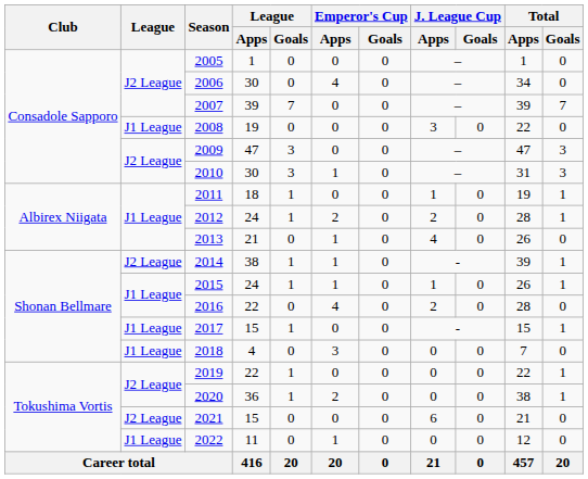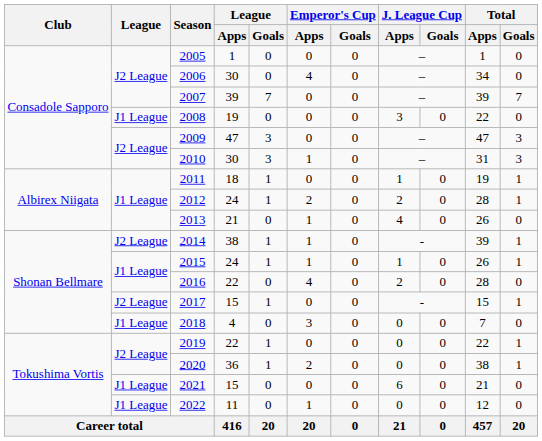 <table class="wikitable" style="text-align: center">
 <tr>
 <th rowspan="2">Club</th>
 <th rowspan="2">League</th>
 <th rowspan="2">Season</th>
 <th Colspan="2">League</th>
 <th Colspan="2"><a href='#'>Emperor's Cup</a></th>
 <th Colspan="2"><a href='#'>J. League Cup</a></th>
 <th Colspan="2">Total</th>
 </tr>
 <tr>
 <th>Apps</th>
 <th>Goals</th>
 <th>Apps</th>
 <th>Goals</th>
 <th>Apps</th>
 <th>Goals</th>
 <th>Apps</th>
 <th>Goals</th>
 </tr>
 <tr>
 <td rowspan="6"><a href='#'>Consadole Sapporo</a></td>
 <td rowspan="3"><a href='#'>J2 League</a></td>
 <td><a href='#'>2005</a></td>
 <td>1</td>
 <td>0</td>
 <td>0</td>
 <td>0</td>
 <td colspan="2">–</td>
 <td>1</td>
 <td>0</td>
 </tr>
 <tr>
 <td><a href='#'>2006</a></td>
 <td>30</td>
 <td>0</td>
 <td>4</td>
 <td>0</td>
 <td colspan="2">–</td>
 <td>34</td>
 <td>0</td>
 </tr>
 <tr>
 <td><a href='#'>2007</a></td>
 <td>39</td>
 <td>7</td>
 <td>0</td>
 <td>0</td>
 <td colspan="2">–</td>
 <td>39</td>
 <td>7</td>
 </tr>
 <tr>
 <td><a href='#'>J1 League</a></td>
 <td><a href='#'>2008</a></td>
 <td>19</td>
 <td>0</td>
 <td>0</td>
 <td>0</td>
 <td>3</td>
 <td>0</td>
 <td>22</td>
 <td>0</td>
 </tr>
 <tr>
 <td rowspan="2"><a href='#'>J2 League</a></td>
 <td><a href='#'>2009</a></td>
 <td>47</td>
 <td>3</td>
 <td>0</td>
 <td>0</td>
 <td colspan="2">–</td>
 <td>47</td>
 <td>3</td>
 </tr>
 <tr>
 <td><a href='#'>2010</a></td>
 <td>30</td>
 <td>3</td>
 <td>1</td>
 <td>0</td>
 <td colspan="2">–</td>
 <td>31</td>
 <td>3</td>
 </tr>
 <tr>
 <td rowspan="3"><a href='#'>Albirex Niigata</a></td>
 <td rowspan="3"><a href='#'>J1 League</a></td>
 <td><a href='#'>2011</a></td>
 <td>18</td>
 <td>1</td>
 <td>0</td>
 <td>0</td>
 <td>1</td>
 <td>0</td>
 <td>19</td>
 <td>1</td>
 </tr>
 <tr>
 <td><a href='#'>2012</a></td>
 <td>24</td>
 <td>1</td>
 <td>2</td>
 <td>0</td>
 <td>2</td>
 <td>0</td>
 <td>28</td>
 <td>1</td>
 </tr>
 <tr>
 <td><a href='#'>2013</a></td>
 <td>21</td>
 <td>0</td>
 <td>1</td>
 <td>0</td>
 <td>4</td>
 <td>0</td>
 <td>26</td>
 <td>0</td>
 </tr>
 <tr>
 <td rowspan="5"><a href='#'>Shonan Bellmare</a></td>
 <td><a href='#'>J2 League</a></td>
 <td><a href='#'>2014</a></td>
 <td>38</td>
 <td>1</td>
 <td>1</td>
 <td>0</td>
 <td colspan="2">-</td>
 <td>39</td>
 <td>1</td>
 </tr>
 <tr>
 <td rowspan="2"><a href='#'>J1 League</a></td>
 <td><a href='#'>2015</a></td>
 <td>24</td>
 <td>1</td>
 <td>1</td>
 <td>0</td>
 <td>1</td>
 <td>0</td>
 <td>26</td>
 <td>1</td>
 </tr>
 <tr>
 <td><a href='#'>2016</a></td>
 <td>22</td>
 <td>0</td>
 <td>4</td>
 <td>0</td>
 <td>2</td>
 <td>0</td>
 <td>28</td>
 <td>0</td>
 </tr>
 <tr>
-<td><a href='#'>J1 League</a></td>
+<td><a href='#'>J2 League</a></td>
 <td><a href='#'>2017</a></td>
 <td>15</td>
 <td>1</td>
 <td>0</td>
 <td>0</td>
 <td colspan="2">-</td>
 <td>15</td>
 <td>1</td>
 </tr>
 <tr>
 <td><a href='#'>J1 League</a></td>
 <td><a href='#'>2018</a></td>
 <td>4</td>
 <td>0</td>
 <td>3</td>
 <td>0</td>
 <td>0</td>
 <td>0</td>
 <td>7</td>
 <td>0</td>
 </tr>
 <tr>
 <td rowspan="4"><a href='#'>Tokushima Vortis</a></td>
 <td rowspan="2"><a href='#'>J2 League</a></td>
 <td><a href='#'>2019</a></td>
 <td>22</td>
 <td>1</td>
 <td>0</td>
 <td>0</td>
 <td>0</td>
 <td>0</td>
 <td>22</td>
 <td>1</td>
 </tr>
 <tr>
 <td><a href='#'>2020</a></td>
 <td>36</td>
 <td>1</td>
 <td>2</td>
 <td>0</td>
 <td>0</td>
 <td>0</td>
 <td>38</td>
 <td>1</td>
 </tr>
 <tr>
-<td><a href='#'>J2 League</a></td>
+<td><a href='#'>J1 League</a></td>
 <td><a href='#'>2021</a></td>
 <td>15</td>
 <td>0</td>
 <td>0</td>
 <td>0</td>
 <td>6</td>
 <td>0</td>
 <td>21</td>
 <td>0</td>
 </tr>
 <tr>
 <td><a href='#'>J1 League</a></td>
 <td><a href='#'>2022</a></td>
 <td>11</td>
 <td>0</td>
 <td>1</td>
 <td>0</td>
 <td>0</td>
 <td>0</td>
 <td>12</td>
 <td>0</td>
 </tr>
 <tr>
 <th colspan="3">Career total</th>
 <th>416</th>
 <th>20</th>
 <th>20</th>
 <th>0</th>
 <th>21</th>
 <th>0</th>
 <th>457</th>
 <th>20</th>
 </tr>
 </table>
